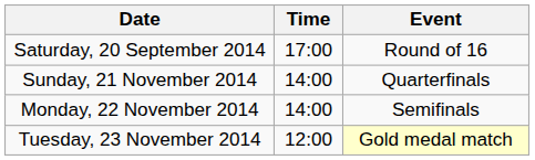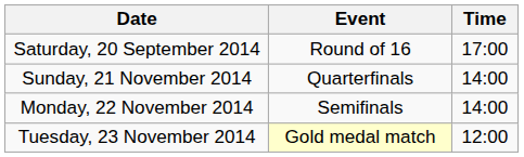 <table class = "wikitable" style="text-align:center;">
 <tr>
 <th width=220>Date</th>
+<th width=150>Event</th>
 <th width=50>Time</th>
-<th width=150>Event</th>
 </tr>
 <tr>
 <td>Saturday, 20 September 2014</td>
+<td>Round of 16</td>
 <td>17:00</td>
-<td>Round of 16</td>
 </tr>
 <tr>
 <td>Sunday, 21 November 2014</td>
+<td>Quarterfinals</td>
 <td>14:00</td>
-<td>Quarterfinals</td>
 </tr>
 <tr>
 <td>Monday, 22 November 2014</td>
+<td>Semifinals</td>
 <td>14:00</td>
-<td>Semifinals</td>
 </tr>
 <tr>
 <td>Tuesday, 23 November 2014</td>
+<td bgcolor=ffffcc>Gold medal match</td>
 <td>12:00</td>
-<td bgcolor=ffffcc>Gold medal match</td>
 </tr>
 </table>
